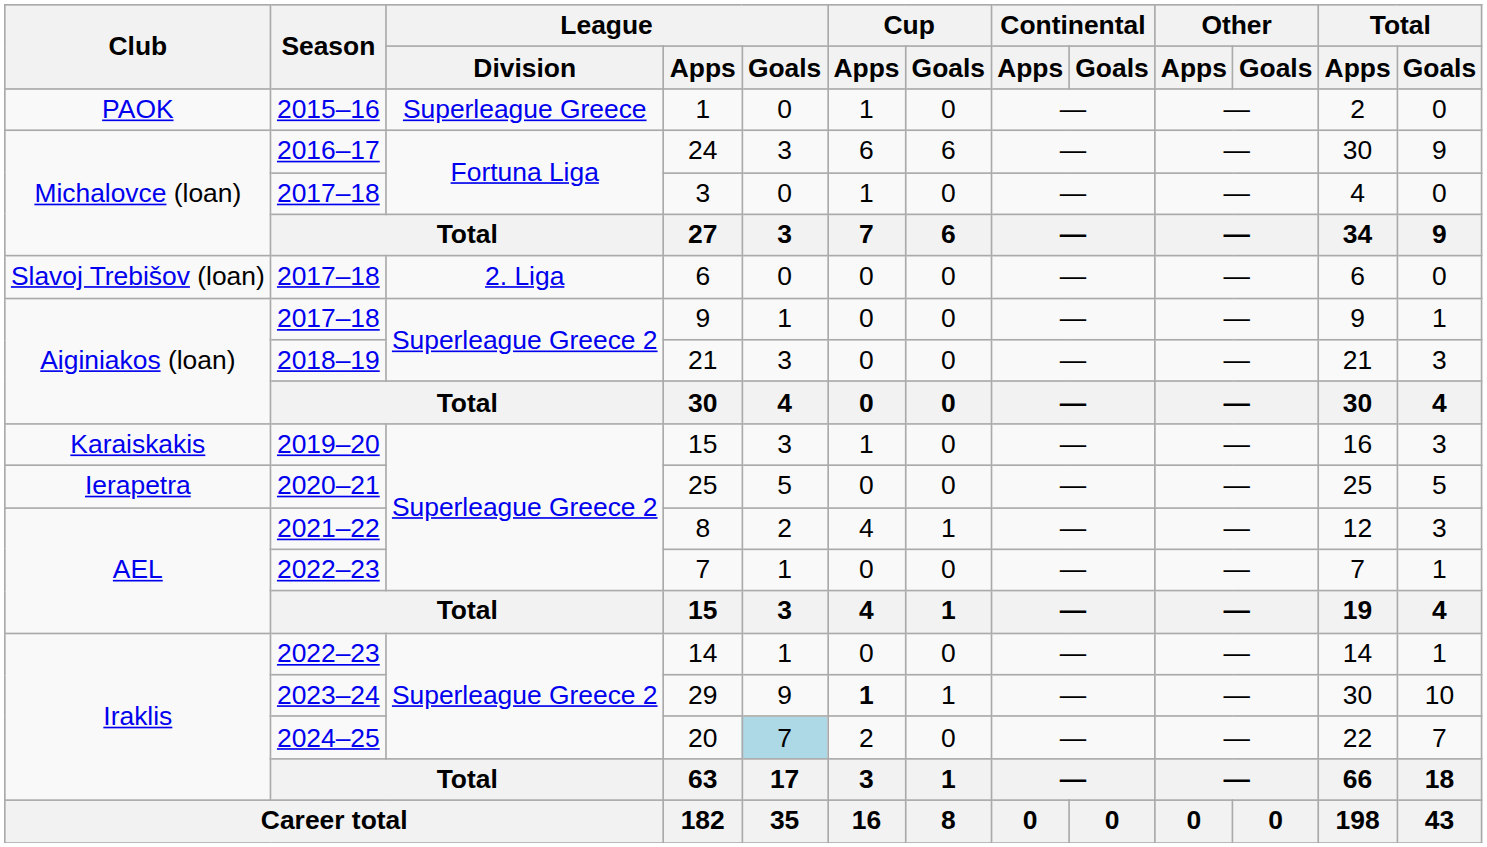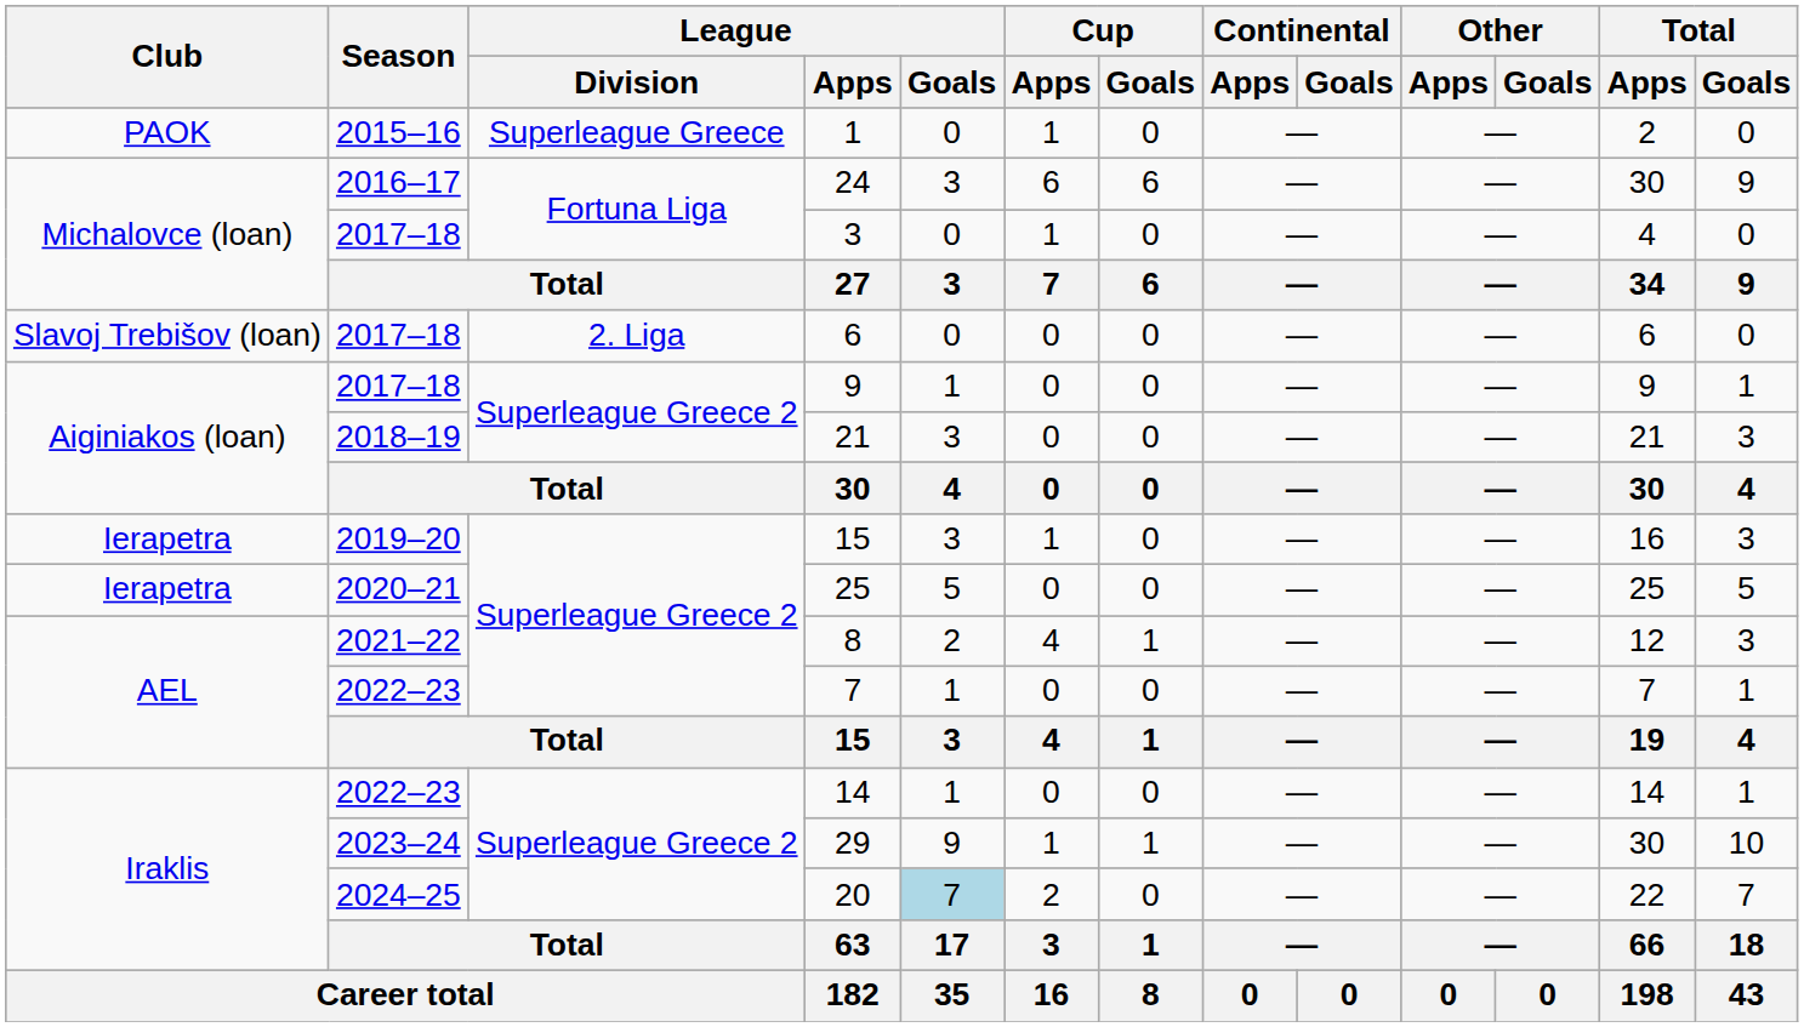 <table class="wikitable" style="text-align:center">
 <tr>
 <th rowspan=2>Club</th>
 <th rowspan=2>Season</th>
 <th colspan=3>League</th>
 <th colspan=2>Cup</th>
 <th colspan=2>Continental</th>
 <th colspan=2>Other</th>
 <th colspan=2>Total</th>
 </tr>
 <tr>
 <th>Division</th>
 <th>Apps</th>
 <th>Goals</th>
 <th>Apps</th>
 <th>Goals</th>
 <th>Apps</th>
 <th>Goals</th>
 <th>Apps</th>
 <th>Goals</th>
 <th>Apps</th>
 <th>Goals</th>
 </tr>
 <tr>
 <td><a href='#'>PAOK</a></td>
 <td><a href='#'>2015–16</a></td>
 <td><a href='#'>Superleague Greece</a></td>
 <td>1</td>
 <td>0</td>
 <td>1</td>
 <td>0</td>
 <td colspan="2">—</td>
 <td colspan="2">—</td>
 <td>2</td>
 <td>0</td>
 </tr>
 <tr>
 <td rowspan="3"><a href='#'>Michalovce</a> (loan)</td>
 <td><a href='#'>2016–17</a></td>
 <td rowspan="2"><a href='#'>Fortuna Liga</a></td>
 <td>24</td>
 <td>3</td>
 <td>6</td>
 <td>6</td>
 <td colspan="2">—</td>
 <td colspan="2">—</td>
 <td>30</td>
 <td>9</td>
 </tr>
 <tr>
 <td><a href='#'>2017–18</a></td>
 <td>3</td>
 <td>0</td>
 <td>1</td>
 <td>0</td>
 <td colspan="2">—</td>
 <td colspan="2">—</td>
 <td>4</td>
 <td>0</td>
 </tr>
 <tr>
 <th colspan="2">Total</th>
 <th>27</th>
 <th>3</th>
 <th>7</th>
 <th>6</th>
 <th colspan="2">—</th>
 <th colspan="2">—</th>
 <th>34</th>
 <th>9</th>
 </tr>
 <tr>
 <td><a href='#'>Slavoj Trebišov</a> (loan)</td>
 <td><a href='#'>2017–18</a></td>
 <td><a href='#'>2. Liga</a></td>
 <td>6</td>
 <td>0</td>
 <td>0</td>
 <td>0</td>
 <td colspan="2">—</td>
 <td colspan="2">—</td>
 <td>6</td>
 <td>0</td>
 </tr>
 <tr>
 <td rowspan="3"><a href='#'>Aiginiakos</a> (loan)</td>
 <td><a href='#'>2017–18</a></td>
 <td rowspan="2"><a href='#'>Superleague Greece 2</a></td>
 <td>9</td>
 <td>1</td>
 <td>0</td>
 <td>0</td>
 <td colspan="2">—</td>
 <td colspan="2">—</td>
 <td>9</td>
 <td>1</td>
 </tr>
 <tr>
 <td><a href='#'>2018–19</a></td>
 <td>21</td>
 <td>3</td>
 <td>0</td>
 <td>0</td>
 <td colspan="2">—</td>
 <td colspan="2">—</td>
 <td>21</td>
 <td>3</td>
 </tr>
 <tr>
 <th colspan="2">Total</th>
 <th>30</th>
 <th>4</th>
 <th>0</th>
 <th>0</th>
 <th colspan="2">—</th>
 <th colspan="2">—</th>
 <th>30</th>
 <th>4</th>
 </tr>
 <tr>
-<td><a href='#'>Karaiskakis</a></td>
+<td><a href='#'>Ierapetra</a></td>
 <td><a href='#'>2019–20</a></td>
 <td rowspan="4"><a href='#'>Superleague Greece 2</a></td>
 <td>15</td>
 <td>3</td>
 <td>1</td>
 <td>0</td>
 <td colspan="2">—</td>
 <td colspan="2">—</td>
 <td>16</td>
 <td>3</td>
 </tr>
 <tr>
 <td><a href='#'>Ierapetra</a></td>
 <td><a href='#'>2020–21</a></td>
 <td>25</td>
 <td>5</td>
 <td>0</td>
 <td>0</td>
 <td colspan="2">—</td>
 <td colspan="2">—</td>
 <td>25</td>
 <td>5</td>
 </tr>
 <tr>
 <td rowspan="3"><a href='#'>AEL</a></td>
 <td><a href='#'>2021–22</a></td>
 <td>8</td>
 <td>2</td>
 <td>4</td>
 <td>1</td>
 <td colspan="2">—</td>
 <td colspan="2">—</td>
 <td>12</td>
 <td>3</td>
 </tr>
 <tr>
 <td><a href='#'>2022–23</a></td>
 <td>7</td>
 <td>1</td>
 <td>0</td>
 <td>0</td>
 <td colspan="2">—</td>
 <td colspan="2">—</td>
 <td>7</td>
 <td>1</td>
 </tr>
 <tr>
 <th colspan="2">Total</th>
 <th>15</th>
 <th>3</th>
 <th>4</th>
 <th>1</th>
 <th colspan="2">—</th>
 <th colspan="2">—</th>
 <th>19</th>
 <th>4</th>
 </tr>
 <tr>
 <td rowspan="4"><a href='#'>Iraklis</a></td>
 <td><a href='#'>2022–23</a></td>
 <td rowspan="3"><a href='#'>Superleague Greece 2</a></td>
 <td>14</td>
 <td>1</td>
 <td>0</td>
 <td>0</td>
 <td colspan="2">—</td>
 <td colspan="2">—</td>
 <td>14</td>
 <td>1</td>
 </tr>
 <tr>
 <td><a href='#'>2023–24</a></td>
 <td>29</td>
 <td>9</td>
-<td><strong>1</strong></td>
+<td>1</td>
 <td>1</td>
 <td colspan="2">—</td>
 <td colspan="2">—</td>
 <td>30</td>
 <td>10</td>
 </tr>
 <tr>
 <td><a href='#'>2024–25</a></td>
 <td>20</td>
 <td style="background: lightblue;">7</td>
 <td>2</td>
 <td>0</td>
 <td colspan="2">—</td>
 <td colspan="2">—</td>
 <td>22</td>
 <td>7</td>
 </tr>
 <tr>
 <th colspan="2">Total</th>
 <th>63</th>
 <th>17</th>
 <th>3</th>
 <th>1</th>
 <th colspan="2">—</th>
 <th colspan="2">—</th>
 <th>66</th>
 <th>18</th>
 </tr>
 <tr>
 <th colspan="3">Career total</th>
 <th>182</th>
 <th>35</th>
 <th>16</th>
 <th>8</th>
 <th>0</th>
 <th>0</th>
 <th>0</th>
 <th>0</th>
 <th>198</th>
 <th>43</th>
 </tr>
 </table>
